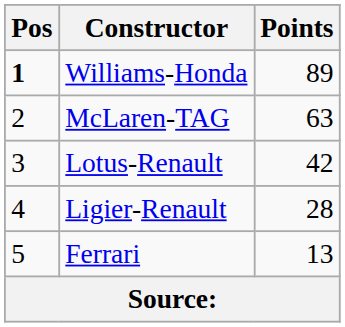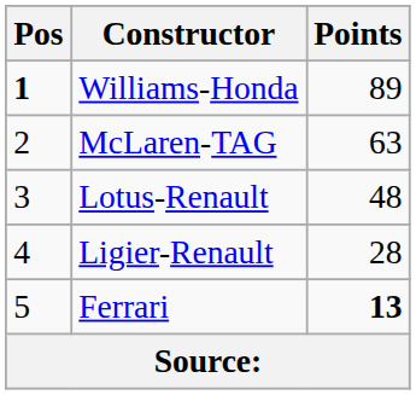 <table class="wikitable" style="font-size:95%;">
 <tr>
 <th>Pos</th>
 <th>Constructor</th>
 <th>Points</th>
 </tr>
 <tr>
 <td><strong>1</strong></td>
 <td> <a href='#'>Williams</a>-<a href='#'>Honda</a></td>
 <td align="right">89</td>
 </tr>
 <tr>
 <td>2</td>
 <td> <a href='#'>McLaren</a>-<a href='#'>TAG</a></td>
 <td align="right">63</td>
 </tr>
 <tr>
 <td>3</td>
 <td> <a href='#'>Lotus</a>-<a href='#'>Renault</a></td>
-<td align="right">42</td>
+<td align="right">48</td>
 </tr>
 <tr>
 <td>4</td>
 <td>  <a href='#'>Ligier</a>-<a href='#'>Renault</a></td>
 <td align="right">28</td>
 </tr>
 <tr>
 <td>5</td>
 <td> <a href='#'>Ferrari</a></td>
-<td align="right">13</td>
+<td align="right"><strong>13</strong></td>
 </tr>
 <tr>
 <th colspan=4>Source: </th>
 </tr>
 </table>
